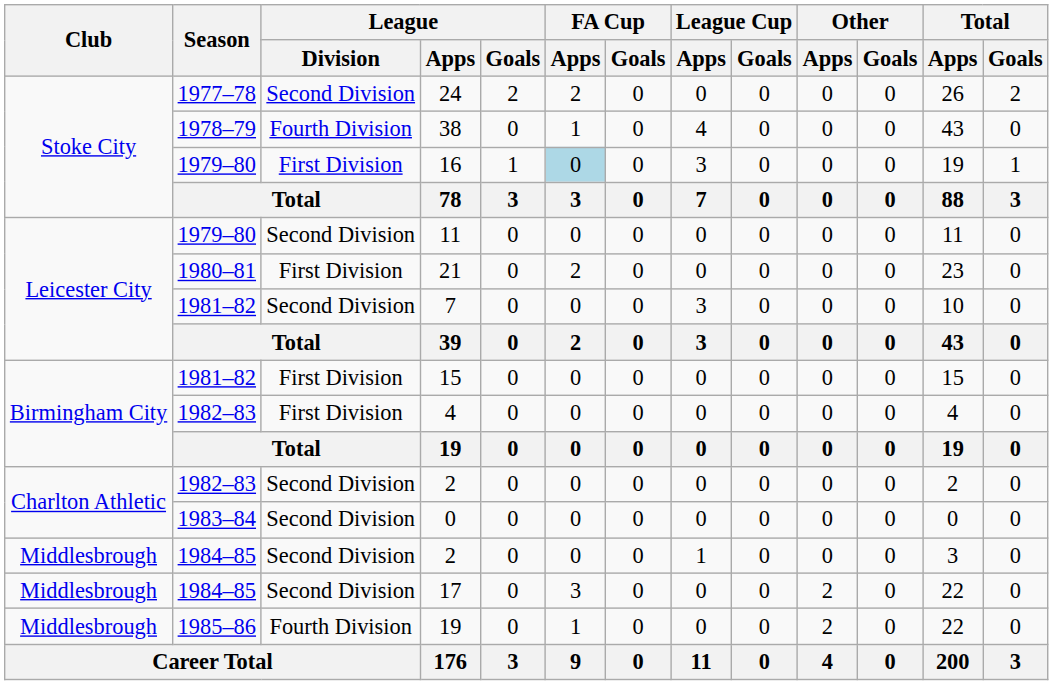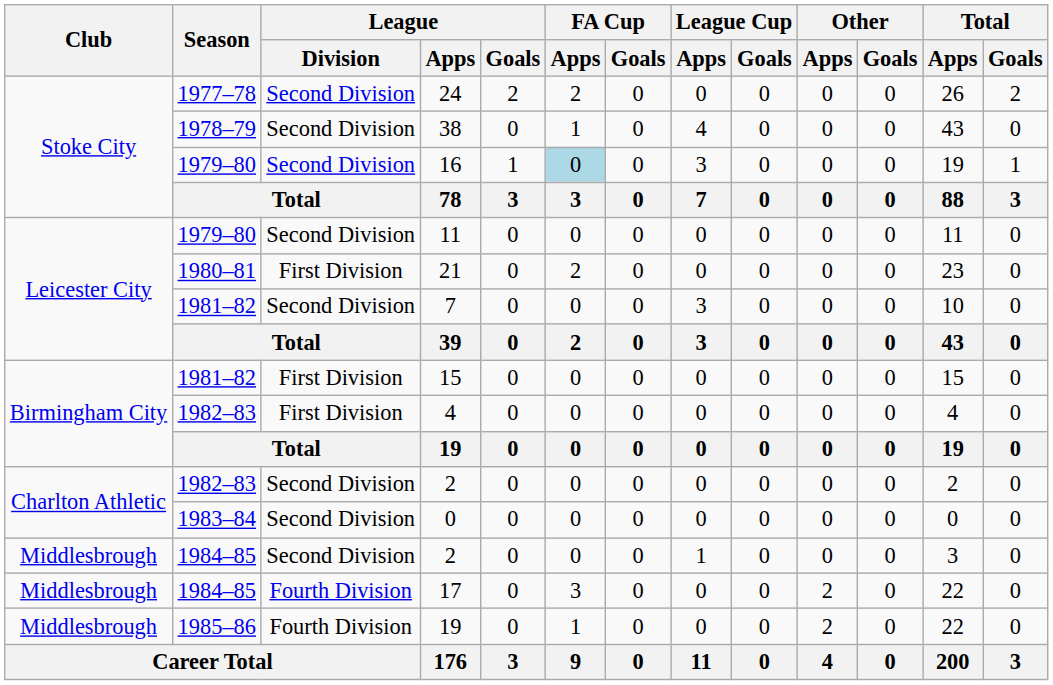 <table class="wikitable" style="text-align: center;">
 <tr>
 <th rowspan="2">Club</th>
 <th rowspan="2">Season</th>
 <th colspan="3">League</th>
 <th colspan="2">FA Cup</th>
 <th colspan="2">League Cup</th>
 <th colspan="2">Other</th>
 <th colspan="2">Total</th>
 </tr>
 <tr>
 <th>Division</th>
 <th>Apps</th>
 <th>Goals</th>
 <th>Apps</th>
 <th>Goals</th>
 <th>Apps</th>
 <th>Goals</th>
 <th>Apps</th>
 <th>Goals</th>
 <th>Apps</th>
 <th>Goals</th>
 </tr>
 <tr>
 <td rowspan="4"><a href='#'>Stoke City</a></td>
 <td><a href='#'>1977–78</a></td>
 <td><a href='#'>Second Division</a></td>
 <td>24</td>
 <td>2</td>
 <td>2</td>
 <td>0</td>
 <td>0</td>
 <td>0</td>
 <td>0</td>
 <td>0</td>
 <td>26</td>
 <td>2</td>
 </tr>
 <tr>
 <td><a href='#'>1978–79</a></td>
-<td><a href='#'>Fourth Division</a></td>
+<td>Second Division</td>
 <td>38</td>
 <td>0</td>
 <td>1</td>
 <td>0</td>
 <td>4</td>
 <td>0</td>
 <td>0</td>
 <td>0</td>
 <td>43</td>
 <td>0</td>
 </tr>
 <tr>
 <td><a href='#'>1979–80</a></td>
-<td><a href='#'>First Division</a></td>
+<td><a href='#'>Second Division</a></td>
 <td>16</td>
 <td>1</td>
 <td style="background: lightblue;">0</td>
 <td>0</td>
 <td>3</td>
 <td>0</td>
 <td>0</td>
 <td>0</td>
 <td>19</td>
 <td>1</td>
 </tr>
 <tr>
 <th colspan="2">Total</th>
 <th>78</th>
 <th>3</th>
 <th>3</th>
 <th>0</th>
 <th>7</th>
 <th>0</th>
 <th>0</th>
 <th>0</th>
 <th>88</th>
 <th>3</th>
 </tr>
 <tr>
 <td rowspan="4"><a href='#'>Leicester City</a></td>
 <td><a href='#'>1979–80</a></td>
 <td>Second Division</td>
 <td>11</td>
 <td>0</td>
 <td>0</td>
 <td>0</td>
 <td>0</td>
 <td>0</td>
 <td>0</td>
 <td>0</td>
 <td>11</td>
 <td>0</td>
 </tr>
 <tr>
 <td><a href='#'>1980–81</a></td>
 <td>First Division</td>
 <td>21</td>
 <td>0</td>
 <td>2</td>
 <td>0</td>
 <td>0</td>
 <td>0</td>
 <td>0</td>
 <td>0</td>
 <td>23</td>
 <td>0</td>
 </tr>
 <tr>
 <td><a href='#'>1981–82</a></td>
 <td>Second Division</td>
 <td>7</td>
 <td>0</td>
 <td>0</td>
 <td>0</td>
 <td>3</td>
 <td>0</td>
 <td>0</td>
 <td>0</td>
 <td>10</td>
 <td>0</td>
 </tr>
 <tr>
 <th colspan="2">Total</th>
 <th>39</th>
 <th>0</th>
 <th>2</th>
 <th>0</th>
 <th>3</th>
 <th>0</th>
 <th>0</th>
 <th>0</th>
 <th>43</th>
 <th>0</th>
 </tr>
 <tr>
 <td rowspan="3"><a href='#'>Birmingham City</a></td>
 <td><a href='#'>1981–82</a></td>
 <td>First Division</td>
 <td>15</td>
 <td>0</td>
 <td>0</td>
 <td>0</td>
 <td>0</td>
 <td>0</td>
 <td>0</td>
 <td>0</td>
 <td>15</td>
 <td>0</td>
 </tr>
 <tr>
 <td><a href='#'>1982–83</a></td>
 <td>First Division</td>
 <td>4</td>
 <td>0</td>
 <td>0</td>
 <td>0</td>
 <td>0</td>
 <td>0</td>
 <td>0</td>
 <td>0</td>
 <td>4</td>
 <td>0</td>
 </tr>
 <tr>
 <th colspan="2">Total</th>
 <th>19</th>
 <th>0</th>
 <th>0</th>
 <th>0</th>
 <th>0</th>
 <th>0</th>
 <th>0</th>
 <th>0</th>
 <th>19</th>
 <th>0</th>
 </tr>
 <tr>
 <td rowspan="2"><a href='#'>Charlton Athletic</a></td>
 <td><a href='#'>1982–83</a></td>
 <td>Second Division</td>
 <td>2</td>
 <td>0</td>
 <td>0</td>
 <td>0</td>
 <td>0</td>
 <td>0</td>
 <td>0</td>
 <td>0</td>
 <td>2</td>
 <td>0</td>
 </tr>
 <tr>
 <td><a href='#'>1983–84</a></td>
 <td>Second Division</td>
 <td>0</td>
 <td>0</td>
 <td>0</td>
 <td>0</td>
 <td>0</td>
 <td>0</td>
 <td>0</td>
 <td>0</td>
 <td>0</td>
 <td>0</td>
 </tr>
 <tr>
 <td><a href='#'>Middlesbrough</a></td>
 <td><a href='#'>1984–85</a></td>
 <td>Second Division</td>
 <td>2</td>
 <td>0</td>
 <td>0</td>
 <td>0</td>
 <td>1</td>
 <td>0</td>
 <td>0</td>
 <td>0</td>
 <td>3</td>
 <td>0</td>
 </tr>
 <tr>
 <td><a href='#'>Middlesbrough</a></td>
 <td><a href='#'>1984–85</a></td>
-<td>Second Division</td>
+<td><a href='#'>Fourth Division</a></td>
 <td>17</td>
 <td>0</td>
 <td>3</td>
 <td>0</td>
 <td>0</td>
 <td>0</td>
 <td>2</td>
 <td>0</td>
 <td>22</td>
 <td>0</td>
 </tr>
 <tr>
 <td><a href='#'>Middlesbrough</a></td>
 <td><a href='#'>1985–86</a></td>
 <td>Fourth Division</td>
 <td>19</td>
 <td>0</td>
 <td>1</td>
 <td>0</td>
 <td>0</td>
 <td>0</td>
 <td>2</td>
 <td>0</td>
 <td>22</td>
 <td>0</td>
 </tr>
 <tr>
 <th colspan="3">Career Total</th>
 <th>176</th>
 <th>3</th>
 <th>9</th>
 <th>0</th>
 <th>11</th>
 <th>0</th>
 <th>4</th>
 <th>0</th>
 <th>200</th>
 <th>3</th>
 </tr>
 </table>
